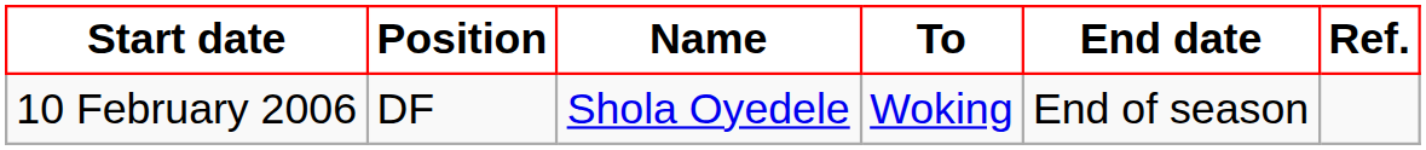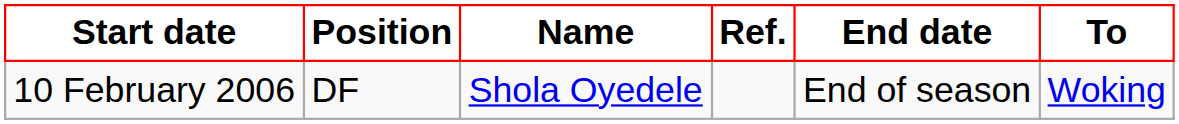 <table class="wikitable">
 <tr>
 <th style="background:#FFFFFF; color:black; border:1px solid red;">Start date</th>
 <th style="background:#FFFFFF; color:black; border:1px solid red;">Position</th>
 <th style="background:#FFFFFF; color:black; border:1px solid red;">Name</th>
+<th style="background:#FFFFFF; color:black; border:1px solid red;">Ref.</th>
+<th style="background:#FFFFFF; color:black; border:1px solid red;">End date</th>
 <th style="background:#FFFFFF; color:black; border:1px solid red;">To</th>
-<th style="background:#FFFFFF; color:black; border:1px solid red;">End date</th>
-<th style="background:#FFFFFF; color:black; border:1px solid red;">Ref.</th>
 </tr>
 <tr>
 <td>10 February 2006</td>
 <td>DF</td>
 <td> <a href='#'>Shola Oyedele</a></td>
+<td></td>
+<td>End of season</td>
 <td><a href='#'>Woking</a></td>
-<td>End of season</td>
-<td></td>
 </tr>
 </table>
